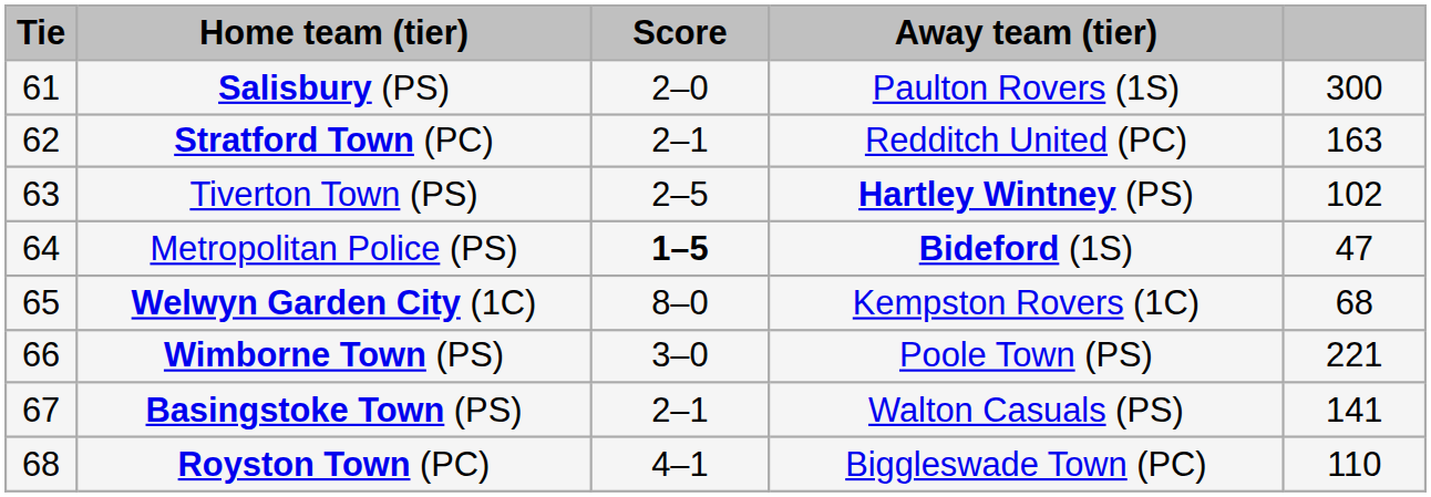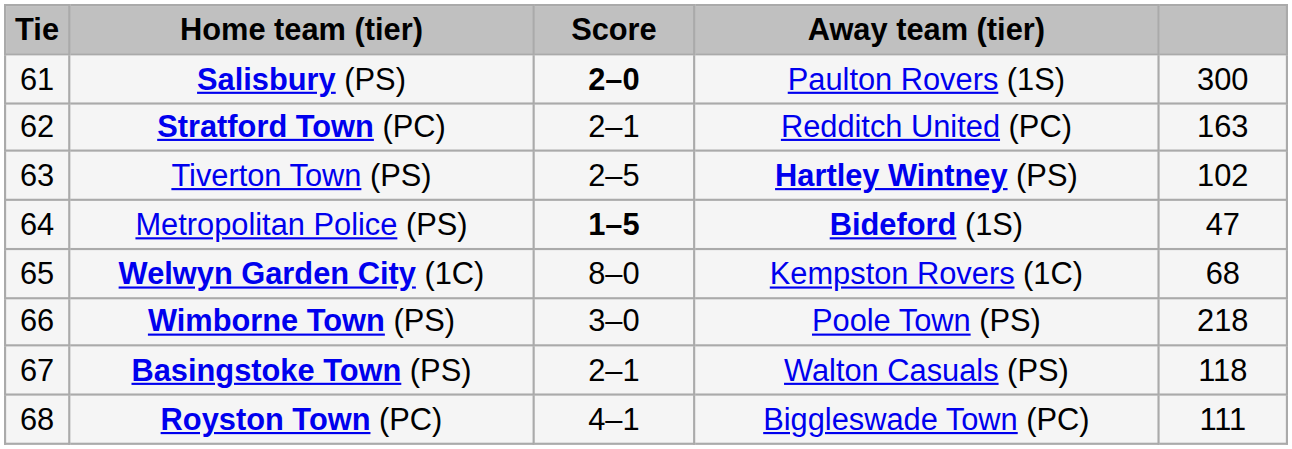 <table class="wikitable" style="width: 600px; background:WhiteSmoke; text-align:center; font-size:90%">
 <tr>
 <td scope="col" style="width:  5.00%; background:silver;"><strong>Tie</strong></td>
 <td scope="col" style="width: 36.25%; background:silver;"><strong>Home team (tier)</strong></td>
 <td scope="col" style="width: 12.50%; background:silver;"><strong>Score</strong></td>
 <td scope="col" style="width: 36.25%; background:silver;"><strong>Away team (tier)</strong></td>
 <td scope="col" style="width: 10.00%; background:silver;"><strong></strong></td>
 </tr>
 <tr>
 <td>61</td>
 <td><strong><a href='#'>Salisbury</a></strong> (PS)</td>
-<td>2–0</td>
+<td><strong>2–0</strong></td>
 <td><a href='#'>Paulton Rovers</a> (1S)</td>
 <td>300</td>
 </tr>
 <tr>
 <td>62</td>
 <td><strong><a href='#'>Stratford Town</a></strong> (PC)</td>
 <td>2–1</td>
 <td><a href='#'>Redditch United</a> (PC)</td>
 <td>163</td>
 </tr>
 <tr>
 <td>63</td>
 <td><a href='#'>Tiverton Town</a> (PS)</td>
 <td>2–5</td>
 <td><strong><a href='#'>Hartley Wintney</a></strong> (PS)</td>
 <td>102</td>
 </tr>
 <tr>
 <td>64</td>
 <td><a href='#'>Metropolitan Police</a> (PS)</td>
 <td><strong>1–5</strong></td>
 <td><strong><a href='#'>Bideford</a></strong> (1S)</td>
 <td>47</td>
 </tr>
 <tr>
 <td>65</td>
 <td><strong><a href='#'>Welwyn Garden City</a></strong> (1C)</td>
 <td>8–0</td>
 <td><a href='#'>Kempston Rovers</a> (1C)</td>
 <td>68</td>
 </tr>
 <tr>
 <td>66</td>
 <td><strong><a href='#'>Wimborne Town</a></strong> (PS)</td>
 <td>3–0</td>
 <td><a href='#'>Poole Town</a> (PS)</td>
-<td>221</td>
+<td>218</td>
 </tr>
 <tr>
 <td>67</td>
 <td><strong><a href='#'>Basingstoke Town</a></strong> (PS)</td>
 <td>2–1</td>
 <td><a href='#'>Walton Casuals</a> (PS)</td>
-<td>141</td>
+<td>118</td>
 </tr>
 <tr>
 <td>68</td>
 <td><strong><a href='#'>Royston Town</a></strong> (PC)</td>
 <td>4–1</td>
 <td><a href='#'>Biggleswade Town</a> (PC)</td>
-<td>110</td>
+<td>111</td>
 </tr>
 </table>
